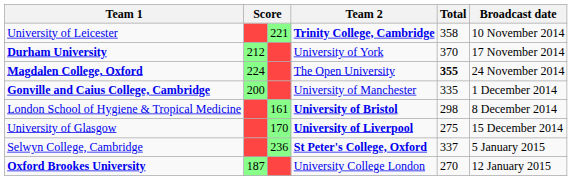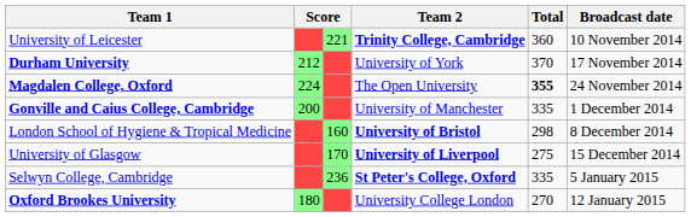 <table class="wikitable">
 <tr>
 <th>Team 1</th>
 <th colspan=2>Score</th>
 <th>Team 2</th>
 <th>Total</th>
 <th>Broadcast date</th>
 </tr>
 <tr>
 <td><a href='#'>University of Leicester</a></td>
 <td style="background:#f44;"></td>
 <td style="background:#88ff88">221</td>
 <td><strong><a href='#'>Trinity College, Cambridge</a></strong></td>
-<td>358</td>
+<td>360</td>
 <td>10 November 2014</td>
 </tr>
 <tr>
 <td><strong><a href='#'>Durham University</a></strong></td>
 <td style="background:#88ff88">212</td>
 <td style="background:#f44;"></td>
 <td><a href='#'>University of York</a></td>
 <td>370</td>
 <td>17 November 2014</td>
 </tr>
 <tr>
 <td><strong><a href='#'>Magdalen College, Oxford</a></strong></td>
 <td style="background:#88ff88">224</td>
 <td style="background:#f44;"></td>
 <td><a href='#'>The Open University</a></td>
 <td><strong>355</strong></td>
 <td>24 November 2014</td>
 </tr>
 <tr>
 <td><strong><a href='#'>Gonville and Caius College, Cambridge</a></strong></td>
 <td style="background:#88ff88">200</td>
 <td style="background:#f44;"></td>
 <td><a href='#'>University of Manchester</a></td>
 <td>335</td>
 <td>1 December 2014</td>
 </tr>
 <tr>
 <td><a href='#'>London School of Hygiene & Tropical Medicine</a></td>
 <td style="background:#f44;"></td>
-<td style="background:#88ff88">161</td>
+<td style="background:#88ff88">160</td>
 <td><strong><a href='#'>University of Bristol</a></strong></td>
 <td>298</td>
 <td>8 December 2014</td>
 </tr>
 <tr>
 <td><a href='#'>University of Glasgow</a></td>
 <td style="background:#f44;"></td>
 <td style="background:#88ff88">170</td>
 <td><strong><a href='#'>University of Liverpool</a></strong></td>
 <td>275</td>
 <td>15 December 2014</td>
 </tr>
 <tr>
 <td><a href='#'>Selwyn College, Cambridge</a></td>
 <td style="background:#f44;"></td>
 <td style="background:#88ff88">236</td>
 <td><strong><a href='#'>St Peter's College, Oxford</a></strong></td>
-<td>337</td>
+<td>335</td>
 <td>5 January 2015</td>
 </tr>
 <tr>
 <td><strong><a href='#'>Oxford Brookes University</a></strong></td>
-<td style="background:#88ff88">187</td>
+<td style="background:#88ff88">180</td>
 <td style="background:#f44;"></td>
 <td><a href='#'>University College London</a></td>
 <td>270</td>
 <td>12 January 2015</td>
 </tr>
 </table>
